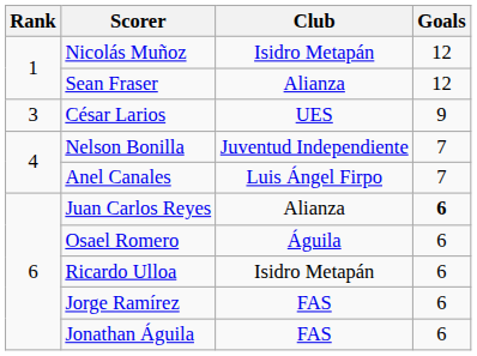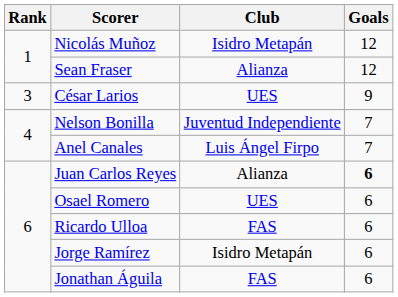 <table class="wikitable" style="text-align:center">
 <tr>
 <th>Rank</th>
 <th>Scorer</th>
 <th>Club</th>
 <th>Goals</th>
 </tr>
 <tr>
 <td rowspan=2>1</td>
 <td align="left"> <a href='#'>Nicolás Muñoz</a></td>
 <td><a href='#'>Isidro Metapán</a></td>
 <td>12</td>
 </tr>
 <tr>
 <td align="left"> <a href='#'>Sean Fraser</a></td>
 <td><a href='#'>Alianza</a></td>
 <td>12</td>
 </tr>
 <tr>
 <td>3</td>
 <td align="left"> <a href='#'>César Larios</a></td>
 <td><a href='#'>UES</a></td>
 <td>9</td>
 </tr>
 <tr>
 <td rowspan="2">4</td>
 <td align="left"> <a href='#'>Nelson Bonilla</a></td>
 <td><a href='#'>Juventud Independiente</a></td>
 <td>7</td>
 </tr>
 <tr>
 <td align="left"> <a href='#'>Anel Canales</a></td>
 <td><a href='#'>Luis Ángel Firpo</a></td>
 <td>7</td>
 </tr>
 <tr>
 <td rowspan="5">6</td>
 <td align="left"> <a href='#'>Juan Carlos Reyes</a></td>
 <td>Alianza</td>
 <td><strong>6</strong></td>
 </tr>
 <tr>
 <td align="left"> <a href='#'>Osael Romero</a></td>
-<td><a href='#'>Águila</a></td>
+<td><a href='#'>UES</a></td>
 <td>6</td>
 </tr>
 <tr>
 <td align="left"> <a href='#'>Ricardo Ulloa</a></td>
-<td>Isidro Metapán</td>
+<td><a href='#'>FAS</a></td>
 <td>6</td>
 </tr>
 <tr>
 <td align="left"> <a href='#'>Jorge Ramírez</a></td>
-<td><a href='#'>FAS</a></td>
+<td>Isidro Metapán</td>
 <td>6</td>
 </tr>
 <tr>
 <td align="left"> <a href='#'>Jonathan Águila</a></td>
 <td><a href='#'>FAS</a></td>
 <td>6</td>
 </tr>
 </table>
